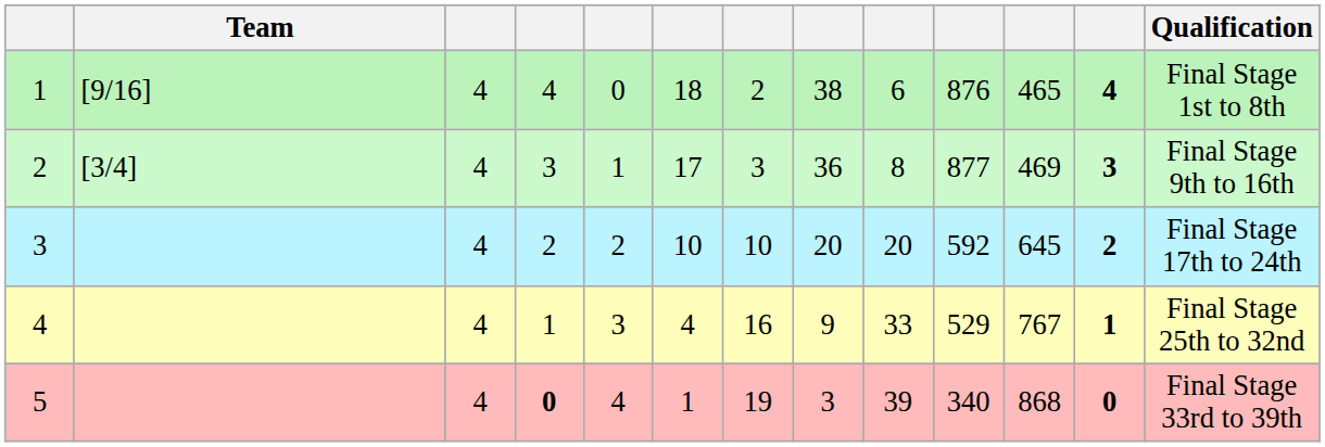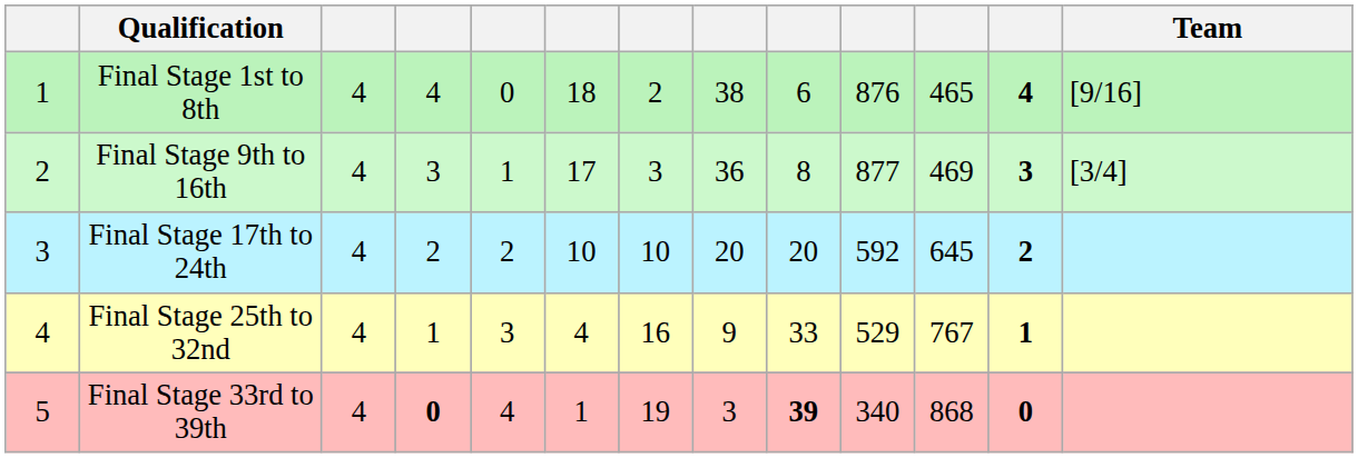 <table class=wikitable style="text-align:center" width=730>
 <tr>
 <th width=5.5%></th>
-<th width=30%>Team</th>
+<th width=18%>Qualification</th>
 <th width=5.5%></th>
 <th width=5.5%></th>
 <th width=5.5%></th>
 <th width=5.5%></th>
 <th width=5.5%></th>
 <th width=5.5%></th>
 <th width=5.5%></th>
 <th width=5.5%></th>
 <th width=5.5%></th>
 <th width=5.5%></th>
-<th width=18%>Qualification</th>
+<th width=30%>Team</th>
 </tr>
 <tr bgcolor=#bbf3bb>
 <td>1</td>
-<td style="text-align:left"> [9/16]</td>
+<td>Final Stage 1st to 8th</td>
 <td>4</td>
 <td>4</td>
 <td>0</td>
 <td>18</td>
 <td>2</td>
 <td>38</td>
 <td>6</td>
 <td>876</td>
 <td>465</td>
 <td><strong>4</strong></td>
-<td>Final Stage 1st to 8th</td>
+<td style="text-align:left"> [9/16]</td>
 </tr>
 <tr bgcolor=#ccf9cc>
 <td>2</td>
-<td style="text-align:left"> [3/4]</td>
+<td>Final Stage 9th to 16th</td>
 <td>4</td>
 <td>3</td>
 <td>1</td>
 <td>17</td>
 <td>3</td>
 <td>36</td>
 <td>8</td>
 <td>877</td>
 <td>469</td>
 <td><strong>3</strong></td>
-<td>Final Stage 9th to 16th</td>
+<td style="text-align:left"> [3/4]</td>
 </tr>
 <tr bgcolor=#bbf3ff>
 <td>3</td>
-<td style="text-align:left"></td>
+<td>Final Stage 17th to 24th</td>
 <td>4</td>
 <td>2</td>
 <td>2</td>
 <td>10</td>
 <td>10</td>
 <td>20</td>
 <td>20</td>
 <td>592</td>
 <td>645</td>
 <td><strong>2</strong></td>
-<td>Final Stage 17th to 24th</td>
+<td style="text-align:left"></td>
 </tr>
 <tr bgcolor=#ffffbb>
 <td>4</td>
-<td style="text-align:left"></td>
+<td>Final Stage 25th to 32nd</td>
 <td>4</td>
 <td>1</td>
 <td>3</td>
 <td>4</td>
 <td>16</td>
 <td>9</td>
 <td>33</td>
 <td>529</td>
 <td>767</td>
 <td><strong>1</strong></td>
-<td>Final Stage 25th to 32nd</td>
+<td style="text-align:left"></td>
 </tr>
 <tr bgcolor=#ffbbbb>
 <td>5</td>
-<td style="text-align:left"></td>
+<td>Final Stage 33rd to 39th</td>
 <td>4</td>
 <td><strong>0</strong></td>
 <td>4</td>
 <td>1</td>
 <td>19</td>
 <td>3</td>
-<td>39</td>
+<td><strong>39</strong></td>
 <td>340</td>
 <td>868</td>
 <td><strong>0</strong></td>
-<td>Final Stage 33rd to 39th</td>
+<td style="text-align:left"></td>
 </tr>
 </table>
